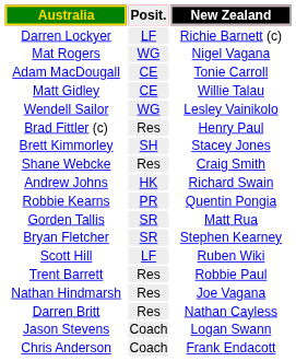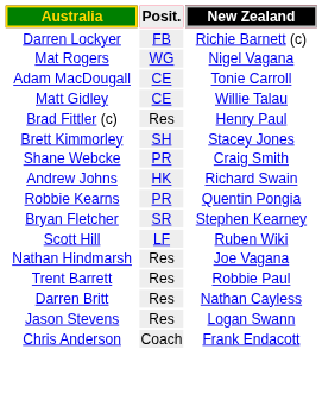 <table align=right style="font-size:90%; margin-left:1em">
 <tr bgcolor=#FF0033>
 <th align="centre" width="126" style="border: 2px solid gold; background: green; color: gold">Australia</th>
 <th align="center" style="background: #eeeeee; color: black">Posit.</th>
 <th align="centre" width="126" style="border: 2px solid silver; background: black; color: white">New Zealand</th>
 </tr>
 <tr>
 <td align="center"><a href='#'>Darren Lockyer</a></td>
-<td align="center" style="background: #eeeeee"><a href='#'>LF</a></td>
+<td align="center" style="background: #eeeeee"><a href='#'>FB</a></td>
 <td align="center"><a href='#'>Richie Barnett</a> (c)</td>
 </tr>
 <tr>
 <td align="center"><a href='#'>Mat Rogers</a></td>
 <td align="center" style="background: #eeeeee"><a href='#'>WG</a></td>
 <td align="center"><a href='#'>Nigel Vagana</a></td>
 </tr>
 <tr>
 <td align="center"><a href='#'>Adam MacDougall</a></td>
 <td align="center" style="background: #eeeeee"><a href='#'>CE</a></td>
 <td align="center"><a href='#'>Tonie Carroll</a></td>
 </tr>
 <tr>
 <td align="center"><a href='#'>Matt Gidley</a></td>
 <td align="center" style="background: #eeeeee"><a href='#'>CE</a></td>
 <td align="center"><a href='#'>Willie Talau</a></td>
 </tr>
 <tr>
-<td align="center"><a href='#'>Wendell Sailor</a></td>
-<td align="center" style="background: #eeeeee"><a href='#'>WG</a></td>
-<td align="center"><a href='#'>Lesley Vainikolo</a></td>
-</tr>
-<tr>
 <td align="center"><a href='#'>Brad Fittler</a> (c)</td>
 <td align="center" style="background: #eeeeee">Res</td>
 <td align="center"><a href='#'>Henry Paul</a></td>
 </tr>
 <tr>
 <td align="center"><a href='#'>Brett Kimmorley</a></td>
 <td align="center" style="background: #eeeeee"><a href='#'>SH</a></td>
 <td align="center"><a href='#'>Stacey Jones</a></td>
 </tr>
 <tr>
 <td align="center"><a href='#'>Shane Webcke</a></td>
-<td align="center" style="background: #eeeeee">Res</td>
+<td align="center" style="background: #eeeeee"><a href='#'>PR</a></td>
 <td align="center"><a href='#'>Craig Smith</a></td>
 </tr>
 <tr>
 <td align="center"><a href='#'>Andrew Johns</a></td>
 <td align="center" style="background: #eeeeee"><a href='#'>HK</a></td>
 <td align="center"><a href='#'>Richard Swain</a></td>
 </tr>
 <tr>
 <td align="center"><a href='#'>Robbie Kearns</a></td>
 <td align="center" style="background: #eeeeee"><a href='#'>PR</a></td>
 <td align="center"><a href='#'>Quentin Pongia</a></td>
 </tr>
 <tr>
-<td align="center"><a href='#'>Gorden Tallis</a></td>
-<td align="center" style="background: #eeeeee"><a href='#'>SR</a></td>
-<td align="center"><a href='#'>Matt Rua</a></td>
-</tr>
-<tr>
 <td align="center"><a href='#'>Bryan Fletcher</a></td>
 <td align="center" style="background: #eeeeee"><a href='#'>SR</a></td>
 <td align="center"><a href='#'>Stephen Kearney</a></td>
 </tr>
 <tr>
 <td align="center"><a href='#'>Scott Hill</a></td>
 <td align="center" style="background: #eeeeee"><a href='#'>LF</a></td>
 <td align="center"><a href='#'>Ruben Wiki</a></td>
 </tr>
 <tr>
+<td align="center"><a href='#'>Nathan Hindmarsh</a></td>
+<td align="center" style="background: #eeeeee">Res</td>
+<td align="center"><a href='#'>Joe Vagana</a></td>
+</tr>
+<tr>
 <td align="center"><a href='#'>Trent Barrett</a></td>
 <td align="center" style="background: #eeeeee">Res</td>
 <td align="center"><a href='#'>Robbie Paul</a></td>
-</tr>
-<tr>
-<td align="center"><a href='#'>Nathan Hindmarsh</a></td>
-<td align="center" style="background: #eeeeee">Res</td>
-<td align="center"><a href='#'>Joe Vagana</a></td>
 </tr>
 <tr>
 <td align="center"><a href='#'>Darren Britt</a></td>
 <td align="center" style="background: #eeeeee">Res</td>
 <td align="center"><a href='#'>Nathan Cayless</a></td>
 </tr>
 <tr>
 <td align="center"><a href='#'>Jason Stevens</a></td>
-<td align="center" style="background: #eeeeee">Coach</td>
+<td align="center" style="background: #eeeeee">Res</td>
 <td align="center"><a href='#'>Logan Swann</a></td>
 </tr>
 <tr>
 <td align="center"><a href='#'>Chris Anderson</a></td>
 <td align="center" style="background: #eeeeee">Coach</td>
 <td align="center"><a href='#'>Frank Endacott</a></td>
 </tr>
 </table>
